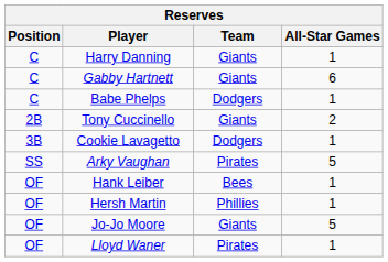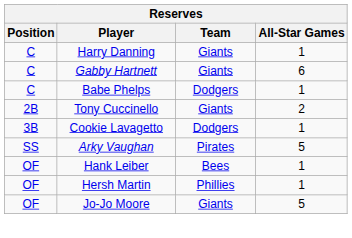 <table class="wikitable" style="text-align:right;">
 <tr>
 <th colspan="4">Reserves</th>
 </tr>
 <tr>
 <th>Position</th>
 <th style="width:150px;">Player</th>
 <th style="width:100px;">Team</th>
 <th>All-Star Games</th>
 </tr>
 <tr>
 <td style="text-align:center;"><a href='#'>C</a></td>
 <td style="text-align:center;"><a href='#'>Harry Danning</a></td>
 <td style="text-align:center;"><a href='#'>Giants</a></td>
 <td style="text-align:center;">1</td>
 </tr>
 <tr>
 <td style="text-align:center;"><a href='#'>C</a></td>
 <td style="text-align:center;"><em><a href='#'>Gabby Hartnett</a></em></td>
 <td style="text-align:center;"><a href='#'>Giants</a></td>
 <td style="text-align:center;">6</td>
 </tr>
 <tr>
 <td style="text-align:center;"><a href='#'>C</a></td>
 <td style="text-align:center;"><a href='#'>Babe Phelps</a></td>
 <td style="text-align:center;"><a href='#'>Dodgers</a></td>
 <td style="text-align:center;">1</td>
 </tr>
 <tr>
 <td style="text-align:center;"><a href='#'>2B</a></td>
 <td style="text-align:center;"><a href='#'>Tony Cuccinello</a></td>
 <td style="text-align:center;"><a href='#'>Giants</a></td>
 <td style="text-align:center;">2</td>
 </tr>
 <tr>
 <td style="text-align:center;"><a href='#'>3B</a></td>
 <td style="text-align:center;"><a href='#'>Cookie Lavagetto</a></td>
 <td style="text-align:center;"><a href='#'>Dodgers</a></td>
 <td style="text-align:center;">1</td>
 </tr>
 <tr>
 <td style="text-align:center;"><a href='#'>SS</a></td>
 <td style="text-align:center;"><em><a href='#'>Arky Vaughan</a></em></td>
 <td style="text-align:center;"><a href='#'>Pirates</a></td>
 <td style="text-align:center;">5</td>
 </tr>
 <tr>
 <td style="text-align:center;"><a href='#'>OF</a></td>
 <td style="text-align:center;"><a href='#'>Hank Leiber</a></td>
 <td style="text-align:center;"><a href='#'>Bees</a></td>
 <td style="text-align:center;">1</td>
 </tr>
 <tr>
 <td style="text-align:center;"><a href='#'>OF</a></td>
 <td style="text-align:center;"><a href='#'>Hersh Martin</a></td>
 <td style="text-align:center;"><a href='#'>Phillies</a></td>
 <td style="text-align:center;">1</td>
 </tr>
 <tr>
 <td style="text-align:center;"><a href='#'>OF</a></td>
 <td style="text-align:center;"><a href='#'>Jo-Jo Moore</a></td>
 <td style="text-align:center;"><a href='#'>Giants</a></td>
 <td style="text-align:center;">5</td>
 </tr>
-<tr>
-<td style="text-align:center;"><a href='#'>OF</a></td>
-<td style="text-align:center;"><em><a href='#'>Lloyd Waner</a></em></td>
-<td style="text-align:center;"><a href='#'>Pirates</a></td>
-<td style="text-align:center;">1</td>
-</tr>
 </table>
